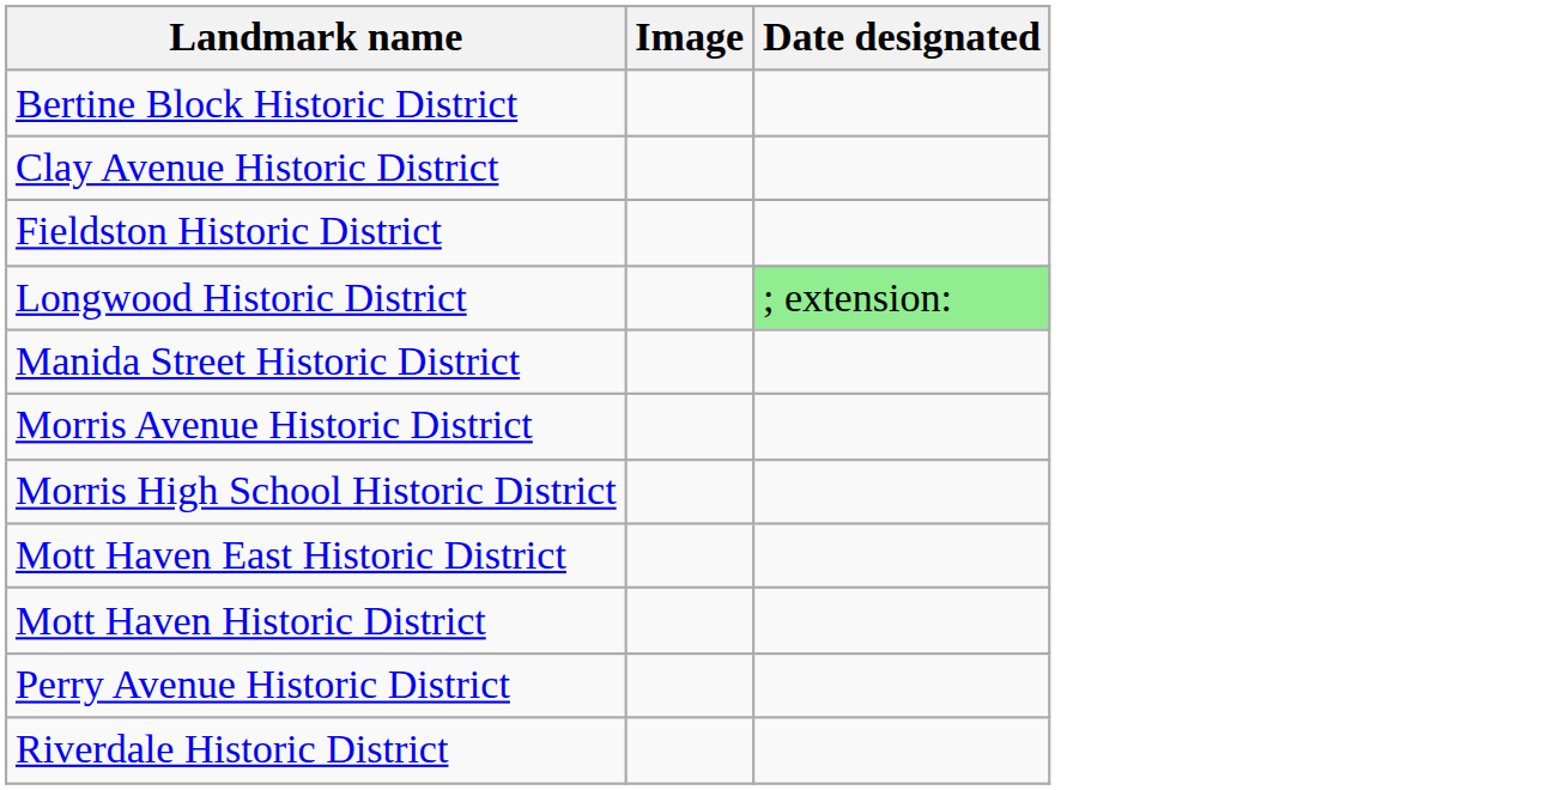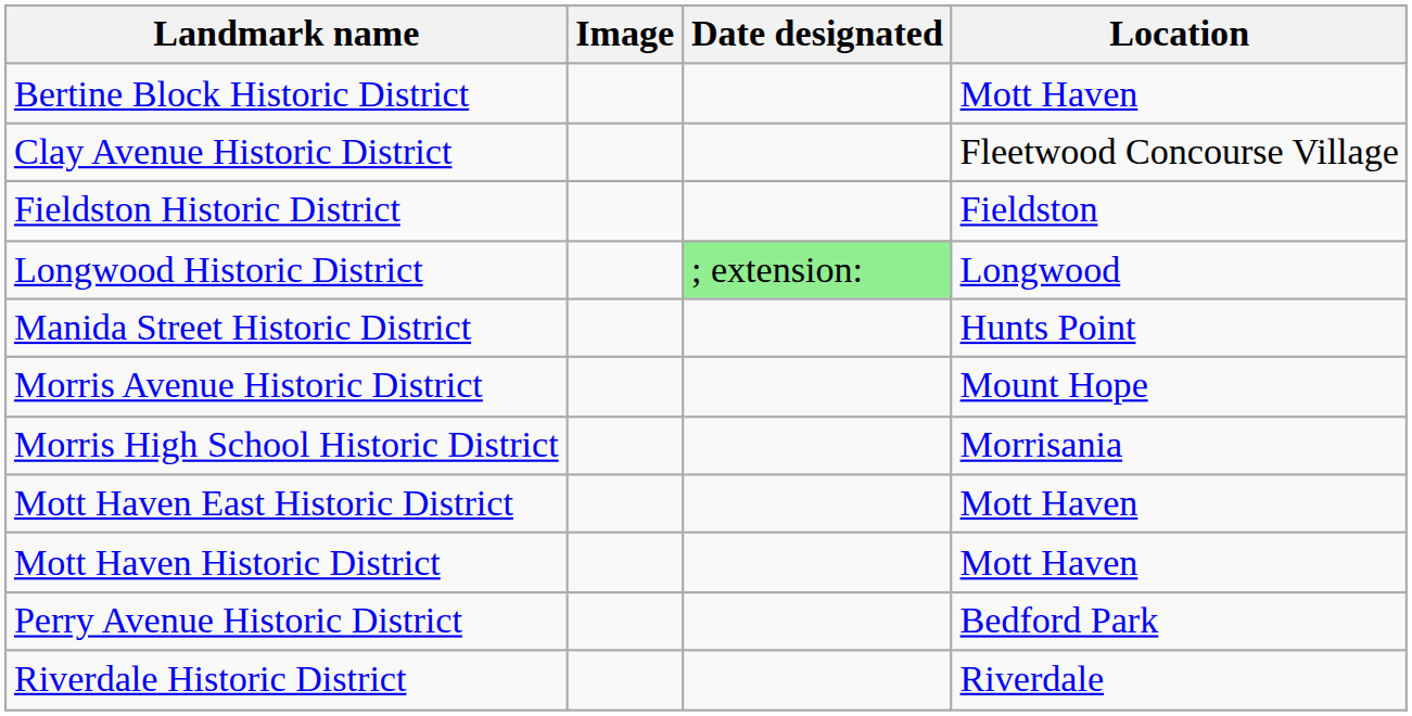 <table class="wikitable sortable">
 <tr>
 <th>Landmark name</th>
 <th>Image</th>
 <th>Date designated</th>
+<th>Location</th>
 </tr>
 <tr>
 <td><a href='#'>Bertine Block Historic District</a></td>
 <td></td>
 <td></td>
+<td><a href='#'>Mott Haven</a></td>
 </tr>
 <tr>
 <td><a href='#'>Clay Avenue Historic District</a> </td>
 <td></td>
 <td></td>
+<td>Fleetwood Concourse Village</td>
 </tr>
 <tr>
 <td><a href='#'>Fieldston Historic District</a></td>
 <td></td>
 <td></td>
+<td><a href='#'>Fieldston</a></td>
 </tr>
 <tr>
 <td><a href='#'>Longwood Historic District</a></td>
 <td></td>
 <td style="background: lightgreen;">; extension: </td>
+<td><a href='#'>Longwood</a></td>
 </tr>
 <tr>
 <td><a href='#'>Manida Street Historic District</a></td>
 <td></td>
 <td></td>
+<td><a href='#'>Hunts Point</a></td>
 </tr>
 <tr>
 <td><a href='#'>Morris Avenue Historic District</a></td>
 <td></td>
 <td></td>
+<td><a href='#'>Mount Hope</a></td>
 </tr>
 <tr>
 <td><a href='#'>Morris High School Historic District</a></td>
 <td></td>
 <td></td>
+<td><a href='#'>Morrisania</a></td>
 </tr>
 <tr>
 <td><a href='#'>Mott Haven East Historic District</a></td>
 <td></td>
 <td></td>
+<td><a href='#'>Mott Haven</a></td>
 </tr>
 <tr>
 <td><a href='#'>Mott Haven Historic District</a></td>
 <td></td>
 <td></td>
+<td><a href='#'>Mott Haven</a></td>
 </tr>
 <tr>
 <td><a href='#'>Perry Avenue Historic District</a></td>
 <td></td>
 <td></td>
+<td><a href='#'>Bedford Park</a></td>
 </tr>
 <tr>
 <td><a href='#'>Riverdale Historic District</a></td>
 <td></td>
 <td></td>
+<td><a href='#'>Riverdale</a></td>
 </tr>
 </table>
